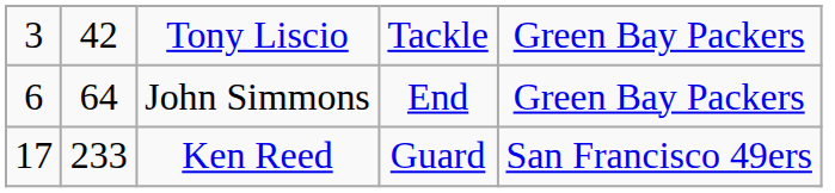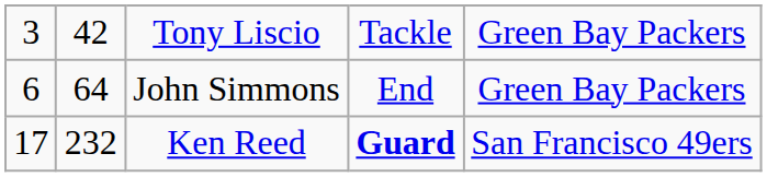 <table class="wikitable" style="text-align:center">
 <tr>
 <td>3</td>
 <td>42</td>
 <td><a href='#'>Tony Liscio</a></td>
 <td><a href='#'>Tackle</a></td>
 <td><a href='#'>Green Bay Packers</a></td>
 </tr>
 <tr>
 <td>6</td>
 <td>64</td>
 <td>John Simmons</td>
 <td><a href='#'>End</a></td>
 <td><a href='#'>Green Bay Packers</a></td>
 </tr>
 <tr>
 <td>17</td>
-<td>233</td>
+<td>232</td>
 <td><a href='#'>Ken Reed</a></td>
-<td><a href='#'>Guard</a></td>
+<td><strong><a href='#'>Guard</a></strong></td>
 <td><a href='#'>San Francisco 49ers</a></td>
 </tr>
 </table>
